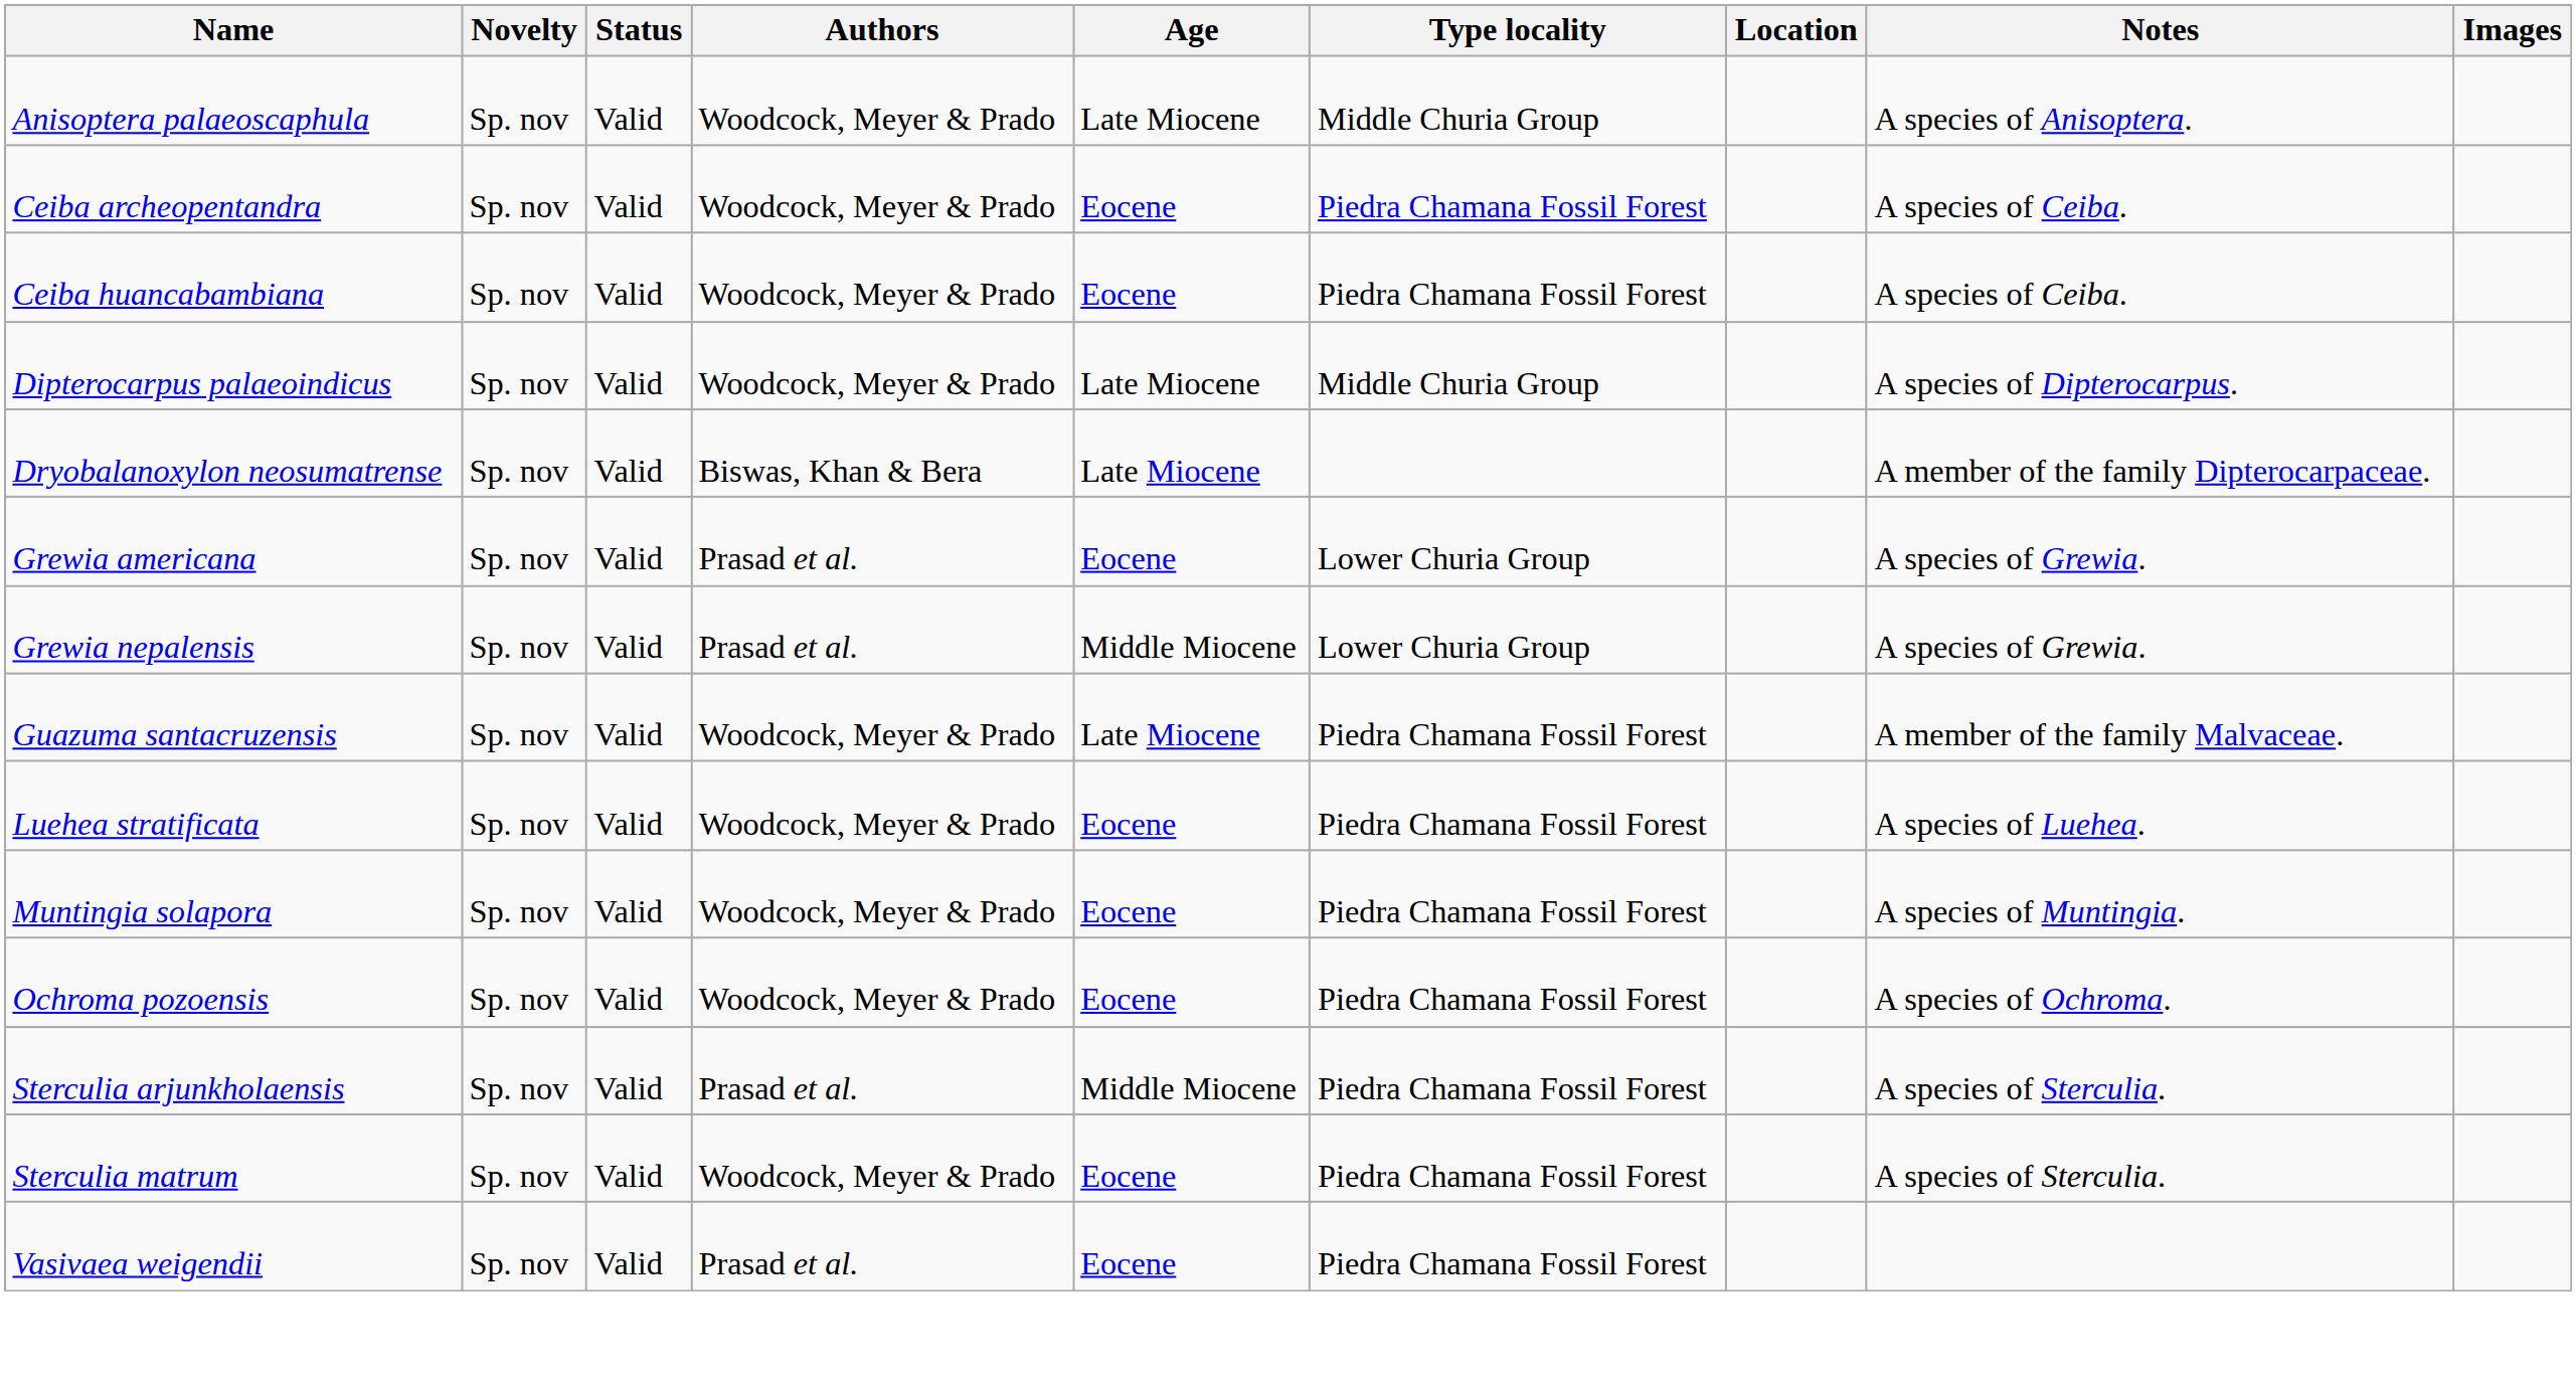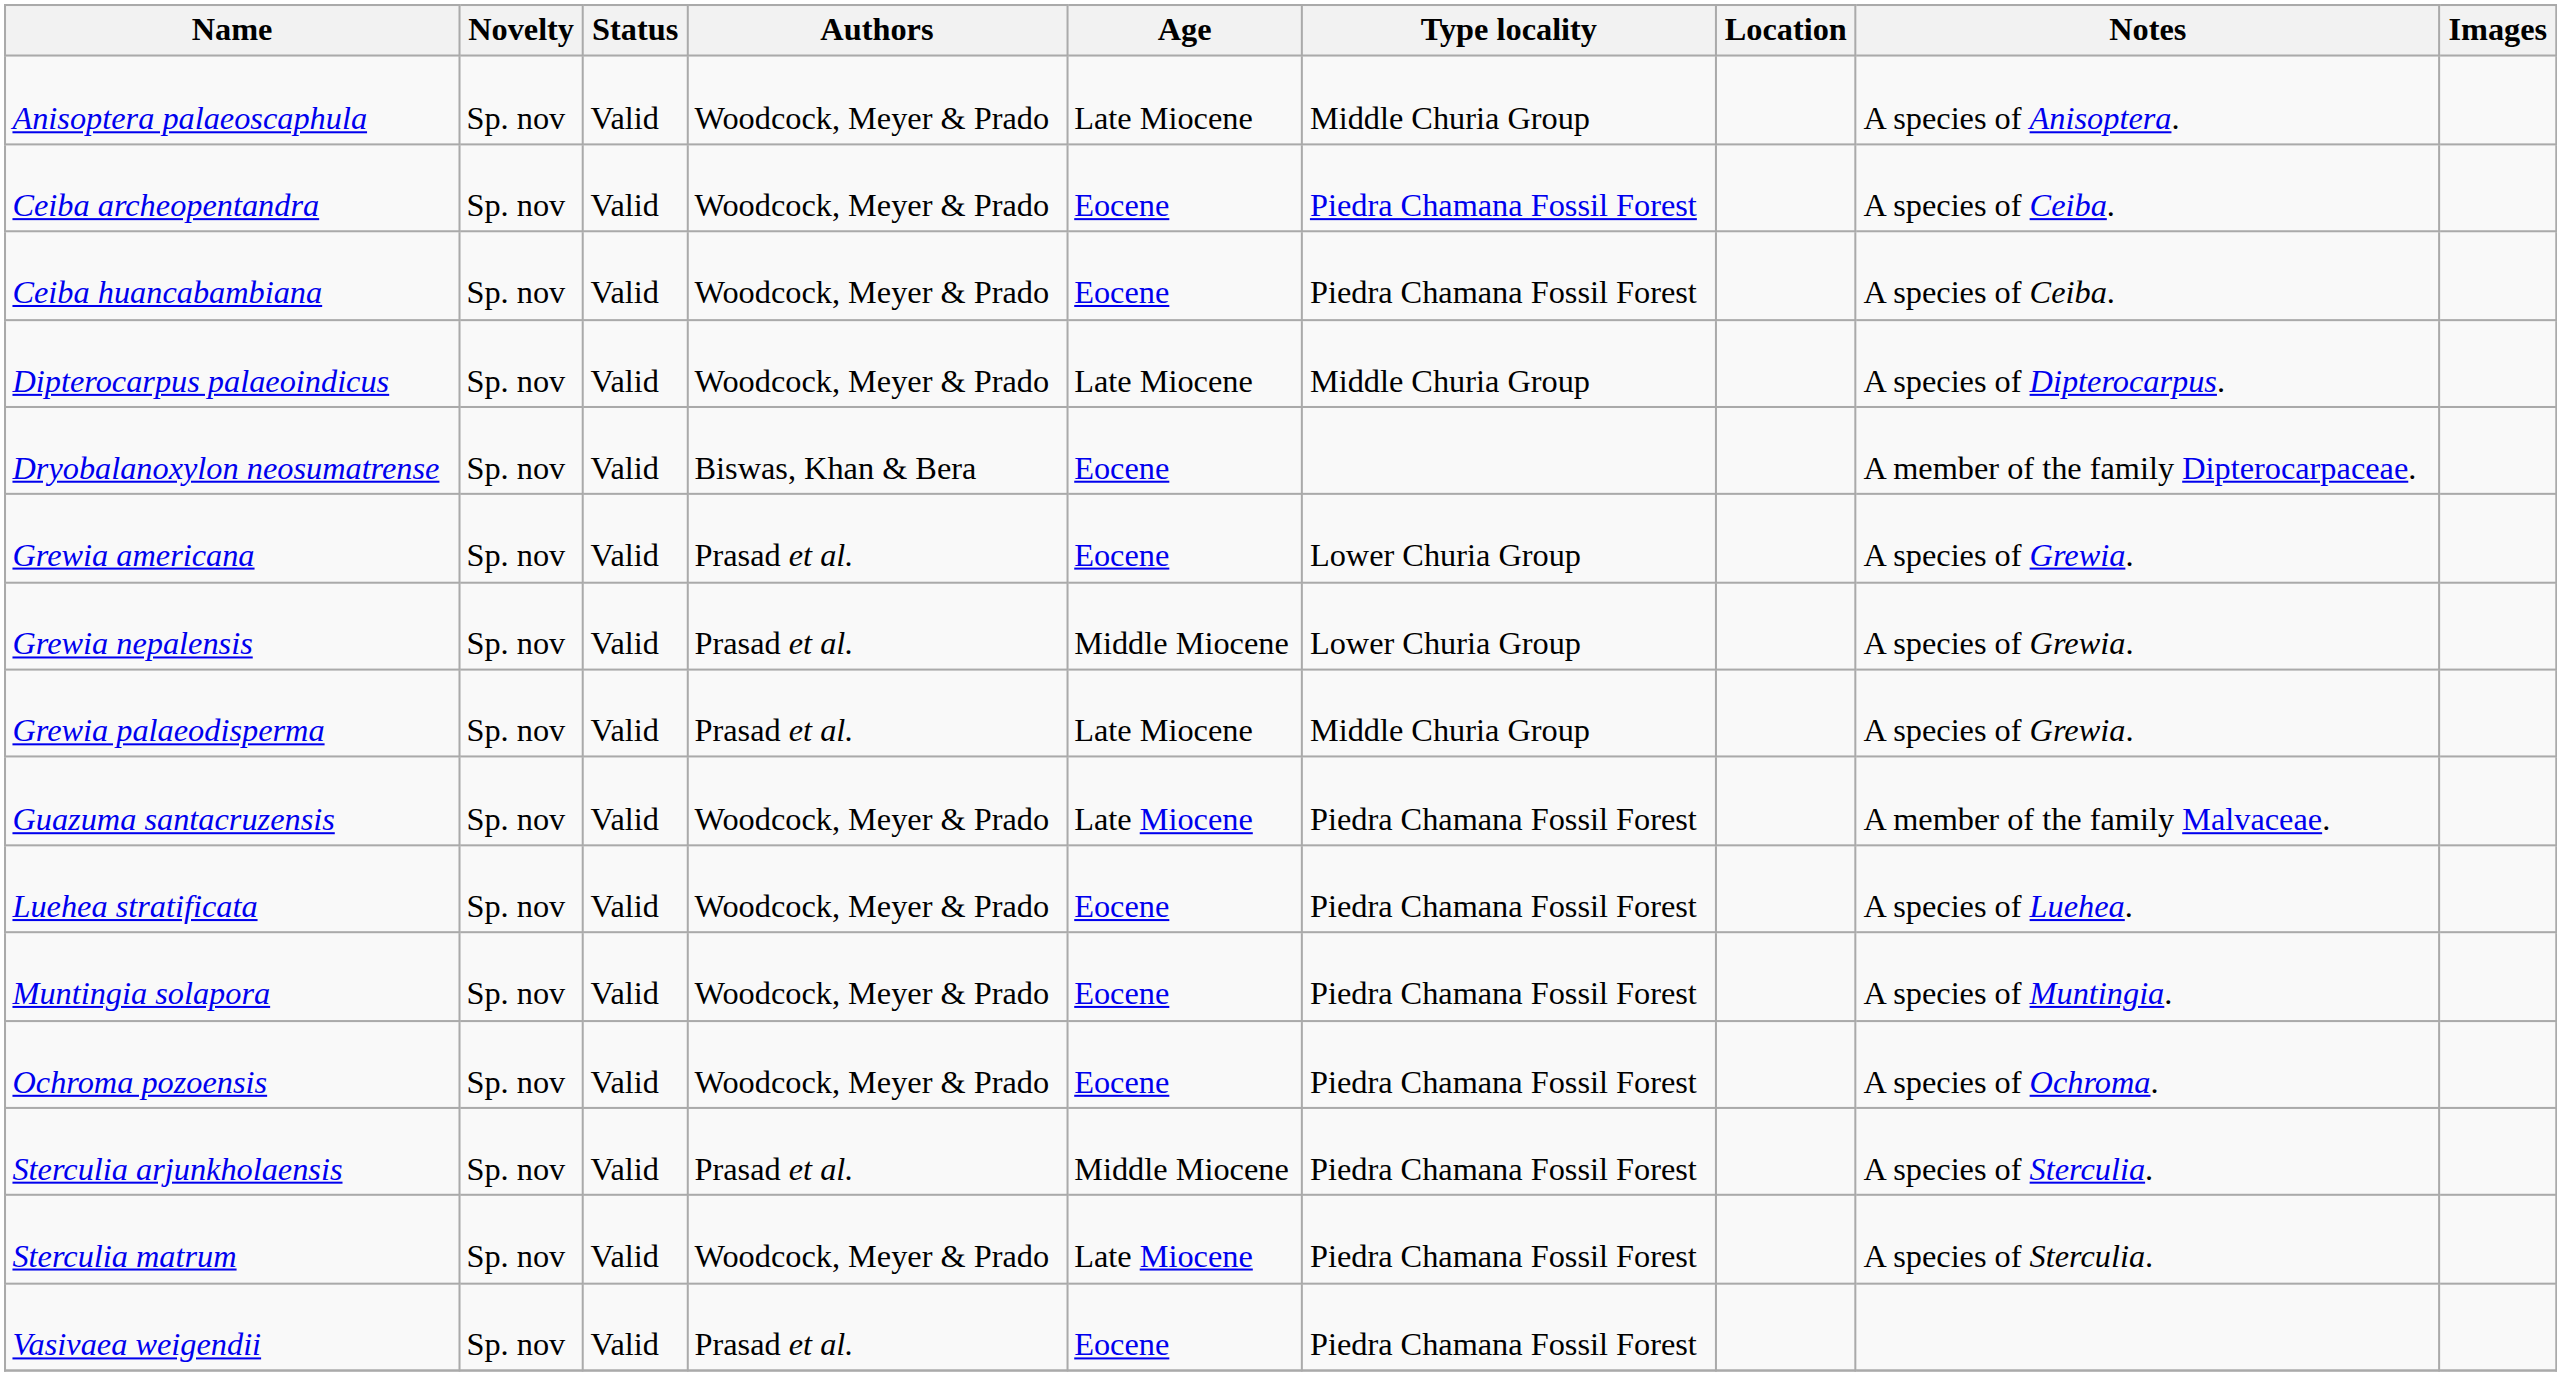 <table class="wikitable sortable" align="center" width="100%">
 <tr>
 <th>Name</th>
 <th>Novelty</th>
 <th>Status</th>
 <th>Authors</th>
 <th>Age</th>
 <th>Type locality</th>
 <th>Location</th>
 <th>Notes</th>
 <th>Images</th>
 </tr>
 <tr>
 <td><br><em><a href='#'>Anisoptera palaeoscaphula</a></em></td>
 <td><br>Sp. nov</td>
 <td><br>Valid</td>
 <td><br>Woodcock, Meyer & Prado</td>
 <td><br>Late Miocene</td>
 <td><br>Middle Churia Group</td>
 <td><br></td>
 <td><br>A species of <em><a href='#'>Anisoptera</a></em>.</td>
 <td></td>
 </tr>
 <tr>
 <td><br><em><a href='#'>Ceiba archeopentandra</a></em></td>
 <td><br>Sp. nov</td>
 <td><br>Valid</td>
 <td><br>Woodcock, Meyer & Prado</td>
 <td><br><a href='#'>Eocene</a></td>
 <td><br><a href='#'>Piedra Chamana Fossil Forest</a></td>
 <td><br></td>
 <td><br>A species of <em><a href='#'>Ceiba</a></em>.</td>
 <td></td>
 </tr>
 <tr>
 <td><br><em><a href='#'>Ceiba huancabambiana</a></em></td>
 <td><br>Sp. nov</td>
 <td><br>Valid</td>
 <td><br>Woodcock, Meyer & Prado</td>
 <td><br><a href='#'>Eocene</a></td>
 <td><br>Piedra Chamana Fossil Forest</td>
 <td><br></td>
 <td><br>A species of <em>Ceiba</em>.</td>
 <td></td>
 </tr>
 <tr>
 <td><br><em><a href='#'>Dipterocarpus palaeoindicus</a></em></td>
 <td><br>Sp. nov</td>
 <td><br>Valid</td>
 <td><br>Woodcock, Meyer & Prado</td>
 <td><br>Late Miocene</td>
 <td><br>Middle Churia Group</td>
 <td><br></td>
 <td><br>A species of <em><a href='#'>Dipterocarpus</a></em>.</td>
 <td></td>
 </tr>
 <tr>
 <td><br><em><a href='#'>Dryobalanoxylon neosumatrense</a></em></td>
 <td><br>Sp. nov</td>
 <td><br>Valid</td>
 <td><br>Biswas, Khan & Bera</td>
-<td><br>Late <a href='#'>Miocene</a></td>
+<td><br><a href='#'>Eocene</a></td>
 <td></td>
 <td><br></td>
 <td><br>A member of the family <a href='#'>Dipterocarpaceae</a>.</td>
 <td></td>
 </tr>
 <tr>
 <td><br><em><a href='#'>Grewia americana</a></em></td>
 <td><br>Sp. nov</td>
 <td><br>Valid</td>
 <td><br>Prasad <em>et al.</em></td>
 <td><br><a href='#'>Eocene</a></td>
 <td><br>Lower Churia Group</td>
 <td><br></td>
 <td><br>A species of <em><a href='#'>Grewia</a></em>.</td>
 <td></td>
 </tr>
 <tr>
 <td><br><em><a href='#'>Grewia nepalensis</a></em></td>
 <td><br>Sp. nov</td>
 <td><br>Valid</td>
 <td><br>Prasad <em>et al.</em></td>
 <td><br>Middle Miocene</td>
 <td><br>Lower Churia Group</td>
+<td><br></td>
+<td><br>A species of <em>Grewia</em>.</td>
+<td></td>
+</tr>
+<tr>
+<td><br><em><a href='#'>Grewia palaeodisperma</a></em></td>
+<td><br>Sp. nov</td>
+<td><br>Valid</td>
+<td><br>Prasad <em>et al.</em></td>
+<td><br>Late Miocene</td>
+<td><br>Middle Churia Group</td>
 <td><br></td>
 <td><br>A species of <em>Grewia</em>.</td>
 <td></td>
 </tr>
 <tr>
 <td><br><em><a href='#'>Guazuma santacruzensis</a></em></td>
 <td><br>Sp. nov</td>
 <td><br>Valid</td>
 <td><br>Woodcock, Meyer & Prado</td>
 <td><br>Late <a href='#'>Miocene</a></td>
 <td><br>Piedra Chamana Fossil Forest</td>
 <td><br></td>
 <td><br>A member of the family <a href='#'>Malvaceae</a>.</td>
 <td></td>
 </tr>
 <tr>
 <td><br><em><a href='#'>Luehea stratificata</a></em></td>
 <td><br>Sp. nov</td>
 <td><br>Valid</td>
 <td><br>Woodcock, Meyer & Prado</td>
 <td><br><a href='#'>Eocene</a></td>
 <td><br>Piedra Chamana Fossil Forest</td>
 <td><br></td>
 <td><br>A species of <em><a href='#'>Luehea</a></em>.</td>
 <td></td>
 </tr>
 <tr>
 <td><br><em><a href='#'>Muntingia solapora</a></em></td>
 <td><br>Sp. nov</td>
 <td><br>Valid</td>
 <td><br>Woodcock, Meyer & Prado</td>
 <td><br><a href='#'>Eocene</a></td>
 <td><br>Piedra Chamana Fossil Forest</td>
 <td><br></td>
 <td><br>A species of <em><a href='#'>Muntingia</a></em>.</td>
 <td></td>
 </tr>
 <tr>
 <td><br><em><a href='#'>Ochroma pozoensis</a></em></td>
 <td><br>Sp. nov</td>
 <td><br>Valid</td>
 <td><br>Woodcock, Meyer & Prado</td>
 <td><br><a href='#'>Eocene</a></td>
 <td><br>Piedra Chamana Fossil Forest</td>
 <td><br></td>
 <td><br>A species of <em><a href='#'>Ochroma</a></em>.</td>
 <td></td>
 </tr>
 <tr>
 <td><br><em><a href='#'>Sterculia arjunkholaensis</a></em></td>
 <td><br>Sp. nov</td>
 <td><br>Valid</td>
 <td><br>Prasad <em>et al.</em></td>
 <td><br>Middle Miocene</td>
 <td><br>Piedra Chamana Fossil Forest</td>
 <td><br></td>
 <td><br>A species of <em><a href='#'>Sterculia</a></em>.</td>
 <td></td>
 </tr>
 <tr>
 <td><br><em><a href='#'>Sterculia matrum</a></em></td>
 <td><br>Sp. nov</td>
 <td><br>Valid</td>
 <td><br>Woodcock, Meyer & Prado</td>
-<td><br><a href='#'>Eocene</a></td>
+<td><br>Late <a href='#'>Miocene</a></td>
 <td><br>Piedra Chamana Fossil Forest</td>
 <td><br></td>
 <td><br>A species of <em>Sterculia</em>.</td>
 <td></td>
 </tr>
 <tr>
 <td><br><em><a href='#'>Vasivaea weigendii</a></em></td>
 <td><br>Sp. nov</td>
 <td><br>Valid</td>
 <td><br>Prasad <em>et al.</em></td>
 <td><br><a href='#'>Eocene</a></td>
 <td><br>Piedra Chamana Fossil Forest</td>
 <td><br></td>
 <td></td>
 <td></td>
 </tr>
 <tr>
 </tr>
 </table>
